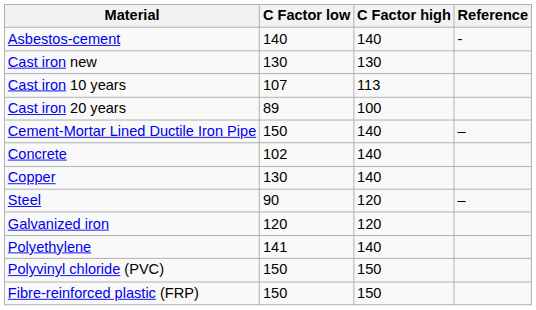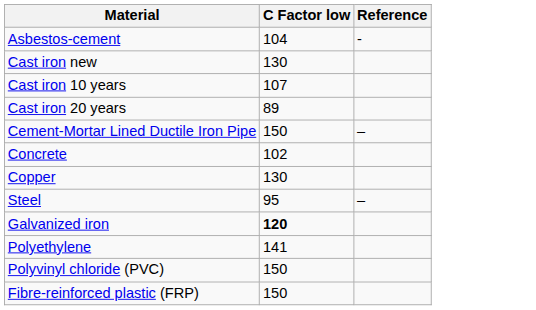 <table class="wikitable sortable">
 <tr>
 <th>Material</th>
 <th>C Factor low</th>
-<th>C Factor high</th>
 <th>Reference</th>
 </tr>
 <tr>
 <td><a href='#'>Asbestos-cement</a></td>
-<td>140</td>
-<td>140</td>
+<td>104</td>
 <td>-</td>
 </tr>
 <tr>
 <td><a href='#'>Cast iron</a> new</td>
-<td>130</td>
 <td>130</td>
 <td></td>
 </tr>
 <tr>
 <td><a href='#'>Cast iron</a> 10 years</td>
 <td>107</td>
-<td>113</td>
 <td></td>
 </tr>
 <tr>
 <td><a href='#'>Cast iron</a> 20 years</td>
 <td>89</td>
-<td>100</td>
 <td></td>
 </tr>
 <tr>
 <td><a href='#'>Cement-Mortar Lined Ductile Iron Pipe</a></td>
 <td>150</td>
-<td>140</td>
 <td>–</td>
 </tr>
 <tr>
 <td><a href='#'>Concrete</a></td>
 <td>102</td>
-<td>140</td>
 <td></td>
 </tr>
 <tr>
 <td><a href='#'>Copper</a></td>
 <td>130</td>
-<td>140</td>
 <td></td>
 </tr>
 <tr>
 <td><a href='#'>Steel</a></td>
-<td>90</td>
-<td>120</td>
+<td>95</td>
 <td>–</td>
 </tr>
 <tr>
 <td><a href='#'>Galvanized iron</a></td>
-<td>120</td>
-<td>120</td>
+<td><strong>120</strong></td>
 <td></td>
 </tr>
 <tr>
 <td><a href='#'>Polyethylene</a></td>
 <td>141</td>
-<td>140</td>
 <td></td>
 </tr>
 <tr>
 <td><a href='#'>Polyvinyl chloride</a> (PVC)</td>
-<td>150</td>
 <td>150</td>
 <td></td>
 </tr>
 <tr>
 <td><a href='#'>Fibre-reinforced plastic</a> (FRP)</td>
 <td>150</td>
-<td>150</td>
 <td></td>
 </tr>
 </table>
